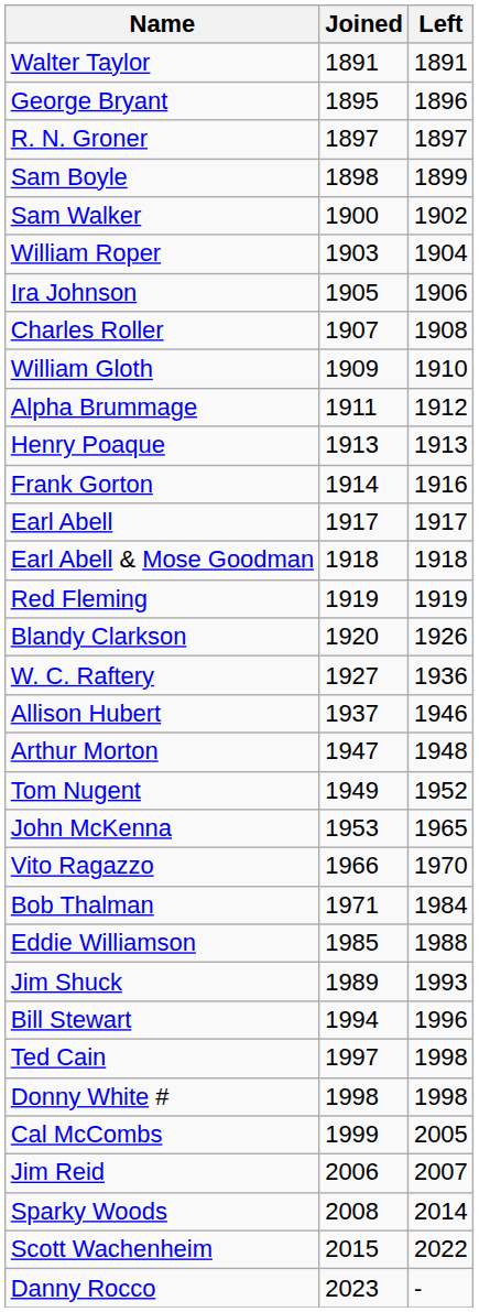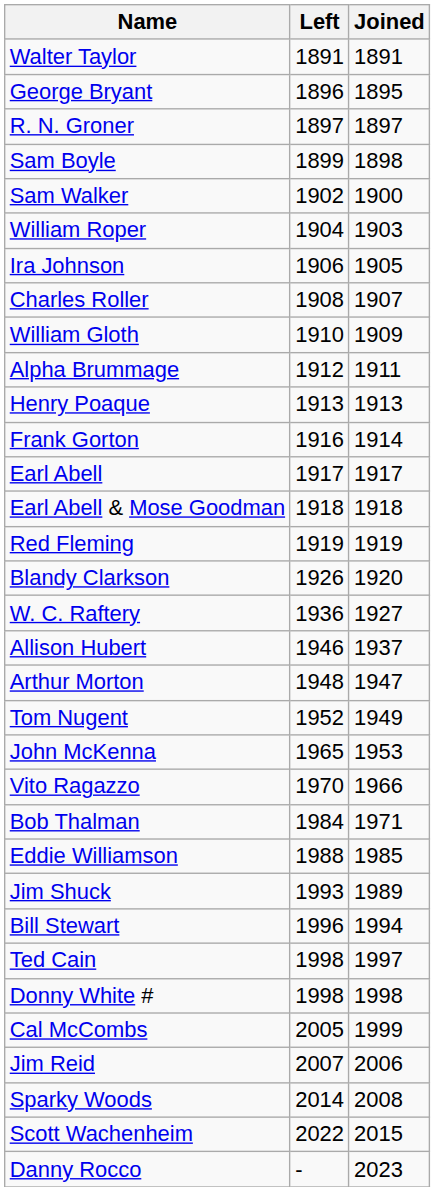 <table class="wikitable">
 <tr>
 <th>Name</th>
+<th>Left</th>
 <th>Joined</th>
-<th>Left</th>
 </tr>
 <tr>
 <td><a href='#'>Walter Taylor</a></td>
 <td>1891</td>
 <td>1891</td>
 </tr>
 <tr>
 <td><a href='#'>George Bryant</a></td>
+<td>1896</td>
 <td>1895</td>
-<td>1896</td>
 </tr>
 <tr>
 <td><a href='#'>R. N. Groner</a></td>
 <td>1897</td>
 <td>1897</td>
 </tr>
 <tr>
 <td><a href='#'>Sam Boyle</a></td>
+<td>1899</td>
 <td>1898</td>
-<td>1899</td>
 </tr>
 <tr>
 <td><a href='#'>Sam Walker</a></td>
+<td>1902</td>
 <td>1900</td>
-<td>1902</td>
 </tr>
 <tr>
 <td><a href='#'>William Roper</a></td>
+<td>1904</td>
 <td>1903</td>
-<td>1904</td>
 </tr>
 <tr>
 <td><a href='#'>Ira Johnson</a></td>
+<td>1906</td>
 <td>1905</td>
-<td>1906</td>
 </tr>
 <tr>
 <td><a href='#'>Charles Roller</a></td>
+<td>1908</td>
 <td>1907</td>
-<td>1908</td>
 </tr>
 <tr>
 <td><a href='#'>William Gloth</a></td>
+<td>1910</td>
 <td>1909</td>
-<td>1910</td>
 </tr>
 <tr>
 <td><a href='#'>Alpha Brummage</a></td>
+<td>1912</td>
 <td>1911</td>
-<td>1912</td>
 </tr>
 <tr>
 <td><a href='#'>Henry Poaque</a></td>
 <td>1913</td>
 <td>1913</td>
 </tr>
 <tr>
 <td><a href='#'>Frank Gorton</a></td>
+<td>1916</td>
 <td>1914</td>
-<td>1916</td>
 </tr>
 <tr>
 <td><a href='#'>Earl Abell</a></td>
 <td>1917</td>
 <td>1917</td>
 </tr>
 <tr>
 <td><a href='#'>Earl Abell</a> & <a href='#'>Mose Goodman</a></td>
 <td>1918</td>
 <td>1918</td>
 </tr>
 <tr>
 <td><a href='#'>Red Fleming</a></td>
 <td>1919</td>
 <td>1919</td>
 </tr>
 <tr>
 <td><a href='#'>Blandy Clarkson</a></td>
+<td>1926</td>
 <td>1920</td>
-<td>1926</td>
 </tr>
 <tr>
 <td><a href='#'>W. C. Raftery</a></td>
+<td>1936</td>
 <td>1927</td>
-<td>1936</td>
 </tr>
 <tr>
 <td><a href='#'>Allison Hubert</a></td>
+<td>1946</td>
 <td>1937</td>
-<td>1946</td>
 </tr>
 <tr>
 <td><a href='#'>Arthur Morton</a></td>
+<td>1948</td>
 <td>1947</td>
-<td>1948</td>
 </tr>
 <tr>
 <td><a href='#'>Tom Nugent</a></td>
+<td>1952</td>
 <td>1949</td>
-<td>1952</td>
 </tr>
 <tr>
 <td><a href='#'>John McKenna</a></td>
+<td>1965</td>
 <td>1953</td>
-<td>1965</td>
 </tr>
 <tr>
 <td><a href='#'>Vito Ragazzo</a></td>
+<td>1970</td>
 <td>1966</td>
-<td>1970</td>
 </tr>
 <tr>
 <td><a href='#'>Bob Thalman</a></td>
+<td>1984</td>
 <td>1971</td>
-<td>1984</td>
 </tr>
 <tr>
 <td><a href='#'>Eddie Williamson</a></td>
+<td>1988</td>
 <td>1985</td>
-<td>1988</td>
 </tr>
 <tr>
 <td><a href='#'>Jim Shuck</a></td>
+<td>1993</td>
 <td>1989</td>
-<td>1993</td>
 </tr>
 <tr>
 <td><a href='#'>Bill Stewart</a></td>
+<td>1996</td>
 <td>1994</td>
-<td>1996</td>
 </tr>
 <tr>
 <td><a href='#'>Ted Cain</a></td>
+<td>1998</td>
 <td>1997</td>
-<td>1998</td>
 </tr>
 <tr>
 <td><a href='#'>Donny White</a> #</td>
 <td>1998</td>
 <td>1998</td>
 </tr>
 <tr>
 <td><a href='#'>Cal McCombs</a></td>
+<td>2005</td>
 <td>1999</td>
-<td>2005</td>
 </tr>
 <tr>
 <td><a href='#'>Jim Reid</a></td>
+<td>2007</td>
 <td>2006</td>
-<td>2007</td>
 </tr>
 <tr>
 <td><a href='#'>Sparky Woods</a></td>
+<td>2014</td>
 <td>2008</td>
-<td>2014</td>
 </tr>
 <tr>
 <td><a href='#'>Scott Wachenheim</a></td>
+<td>2022</td>
 <td>2015</td>
-<td>2022</td>
 </tr>
 <tr>
 <td><a href='#'>Danny Rocco</a></td>
+<td>-</td>
 <td>2023</td>
-<td>-</td>
 </tr>
 </table>
